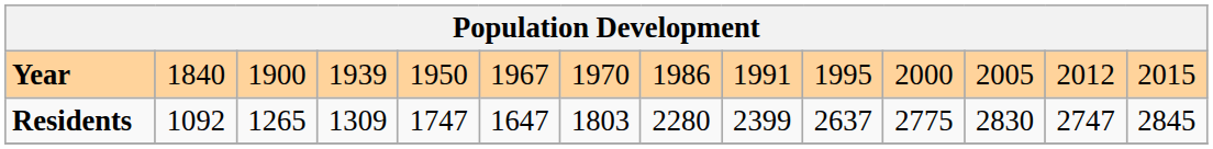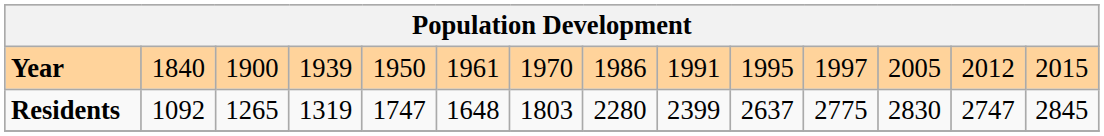 <table class="wikitable" width=660>
 <tr>
 <th colspan="15">Population Development</th>
 </tr>
 <tr bgcolor="#FFD39B" align=center>
 <td align=left><strong>Year</strong></td>
 <td>1840</td>
 <td>1900</td>
 <td>1939</td>
 <td>1950</td>
-<td>1967</td>
+<td>1961</td>
 <td>1970</td>
 <td>1986</td>
 <td>1991</td>
 <td>1995</td>
-<td>2000</td>
+<td>1997</td>
 <td>2005</td>
 <td>2012</td>
 <td>2015</td>
 </tr>
 <tr align=center>
 <td align=left><strong>Residents</strong></td>
 <td>1092</td>
 <td>1265</td>
-<td>1309</td>
+<td>1319</td>
 <td>1747</td>
-<td>1647</td>
+<td>1648</td>
 <td>1803</td>
 <td>2280</td>
 <td>2399</td>
 <td>2637</td>
 <td>2775</td>
 <td>2830</td>
 <td>2747</td>
 <td>2845</td>
 </tr>
 <tr>
 </tr>
 </table>
